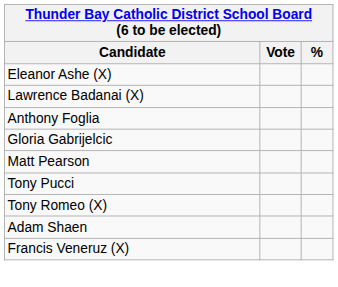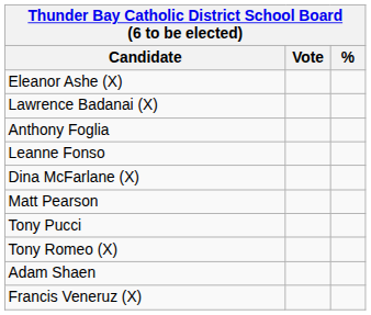 <table class="wikitable">
 <tr>
 <th colspan="3"><strong><a href='#'>Thunder Bay Catholic District School Board</a><br>(6 to be elected)</strong></th>
 </tr>
 <tr>
 <th bgcolor="#DDDDFF" width="290px">Candidate</th>
 <th bgcolor="#DDDDFF" width="40px">Vote</th>
 <th bgcolor="#DDDDFF" width="30px">%</th>
 </tr>
 <tr>
 <td>Eleanor Ashe (X)</td>
 <td></td>
 <td></td>
 </tr>
 <tr>
 <td>Lawrence Badanai (X)</td>
 <td></td>
 <td></td>
 </tr>
 <tr>
 <td>Anthony Foglia</td>
 <td></td>
 <td></td>
 </tr>
 <tr>
-<td>Gloria Gabrijelcic</td>
+<td>Leanne Fonso</td>
+<td></td>
+<td></td>
+</tr>
+<tr>
+<td>Dina McFarlane (X)</td>
 <td></td>
 <td></td>
 </tr>
 <tr>
 <td>Matt Pearson</td>
 <td></td>
 <td></td>
 </tr>
 <tr>
 <td>Tony Pucci</td>
 <td></td>
 <td></td>
 </tr>
 <tr>
 <td>Tony Romeo (X)</td>
 <td></td>
 <td></td>
 </tr>
 <tr>
 <td>Adam Shaen</td>
 <td></td>
 <td></td>
 </tr>
 <tr>
 <td>Francis Veneruz (X)</td>
 <td></td>
 <td></td>
 </tr>
 </table>
